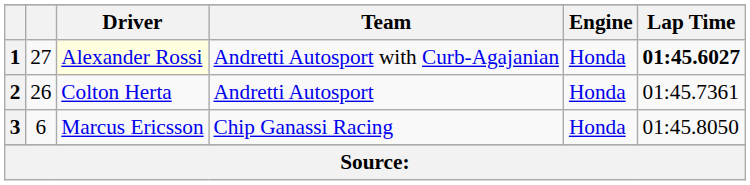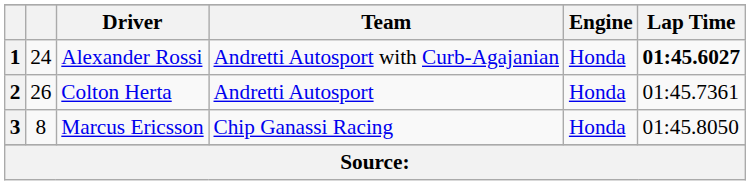 <table class="wikitable" style="font-size:95%;">
 <tr>
 </tr>
 <tr>
 <th></th>
 <th></th>
 <th>Driver</th>
 <th>Team</th>
 <th>Engine</th>
 <th>Lap Time</th>
 </tr>
 <tr>
 <th>1</th>
-<td align="center">27</td>
-<td style="background: lightyellow;"> <a href='#'>Alexander Rossi</a> <strong></strong></td>
+<td align="center">24</td>
+<td> <a href='#'>Alexander Rossi</a> <strong></strong></td>
 <td><a href='#'>Andretti Autosport</a> with <a href='#'>Curb-Agajanian</a></td>
 <td><a href='#'>Honda</a></td>
 <td><strong>01:45.6027</strong></td>
 </tr>
 <tr>
 <th>2</th>
 <td align="center">26</td>
 <td> <a href='#'>Colton Herta</a></td>
 <td><a href='#'>Andretti Autosport</a></td>
 <td><a href='#'>Honda</a></td>
 <td>01:45.7361</td>
 </tr>
 <tr>
 <th>3</th>
-<td align="center">6</td>
+<td align="center">8</td>
 <td> <a href='#'>Marcus Ericsson</a></td>
 <td><a href='#'>Chip Ganassi Racing</a></td>
 <td><a href='#'>Honda</a></td>
 <td>01:45.8050</td>
 </tr>
 <tr>
 </tr>
 <tr class="sortbottom">
 <th colspan="6">Source:</th>
 </tr>
 </table>
